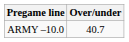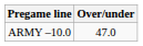 <table class="wikitable">
 <tr align="center">
 <th style=>Pregame line</th>
 <th style=>Over/under</th>
 </tr>
 <tr align="center">
 <td>ARMY –10.0</td>
-<td>40.7</td>
+<td>47.0</td>
 </tr>
 </table>
